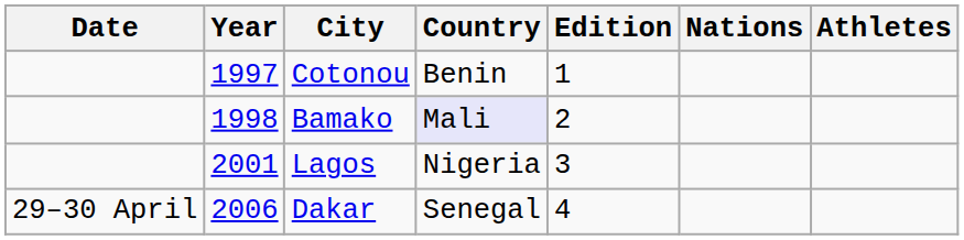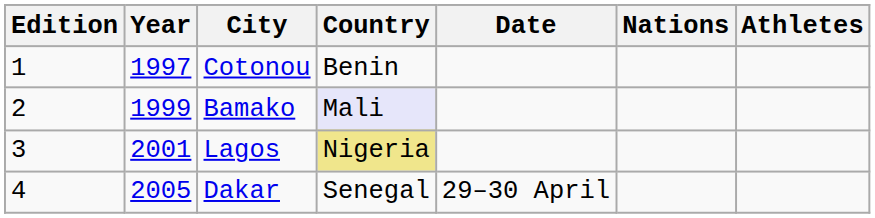 <table class="wikitable">
 <tr>
-<th>Date</th>
+<th>Edition</th>
 <th>Year</th>
 <th>City</th>
 <th>Country</th>
-<th>Edition</th>
+<th>Date</th>
 <th>Nations</th>
 <th>Athletes</th>
 </tr>
 <tr>
-<td></td>
+<td>1</td>
 <td><a href='#'>1997</a></td>
 <td><a href='#'>Cotonou</a></td>
 <td>Benin</td>
-<td>1</td>
+<td></td>
 <td></td>
 <td></td>
 </tr>
 <tr>
-<td></td>
-<td><a href='#'>1998</a></td>
+<td>2</td>
+<td><a href='#'>1999</a></td>
 <td><a href='#'>Bamako</a></td>
 <td style="background: lavender;">Mali</td>
-<td>2</td>
+<td></td>
 <td></td>
 <td></td>
 </tr>
 <tr>
-<td></td>
+<td>3</td>
 <td><a href='#'>2001</a></td>
 <td><a href='#'>Lagos</a></td>
-<td>Nigeria</td>
-<td>3</td>
+<td style="background: khaki;">Nigeria</td>
+<td></td>
 <td></td>
 <td></td>
 </tr>
 <tr>
-<td>29–30 April</td>
-<td><a href='#'>2006</a></td>
+<td>4</td>
+<td><a href='#'>2005</a></td>
 <td><a href='#'>Dakar</a></td>
 <td>Senegal</td>
-<td>4</td>
+<td>29–30 April</td>
 <td></td>
 <td></td>
 </tr>
 </table>
